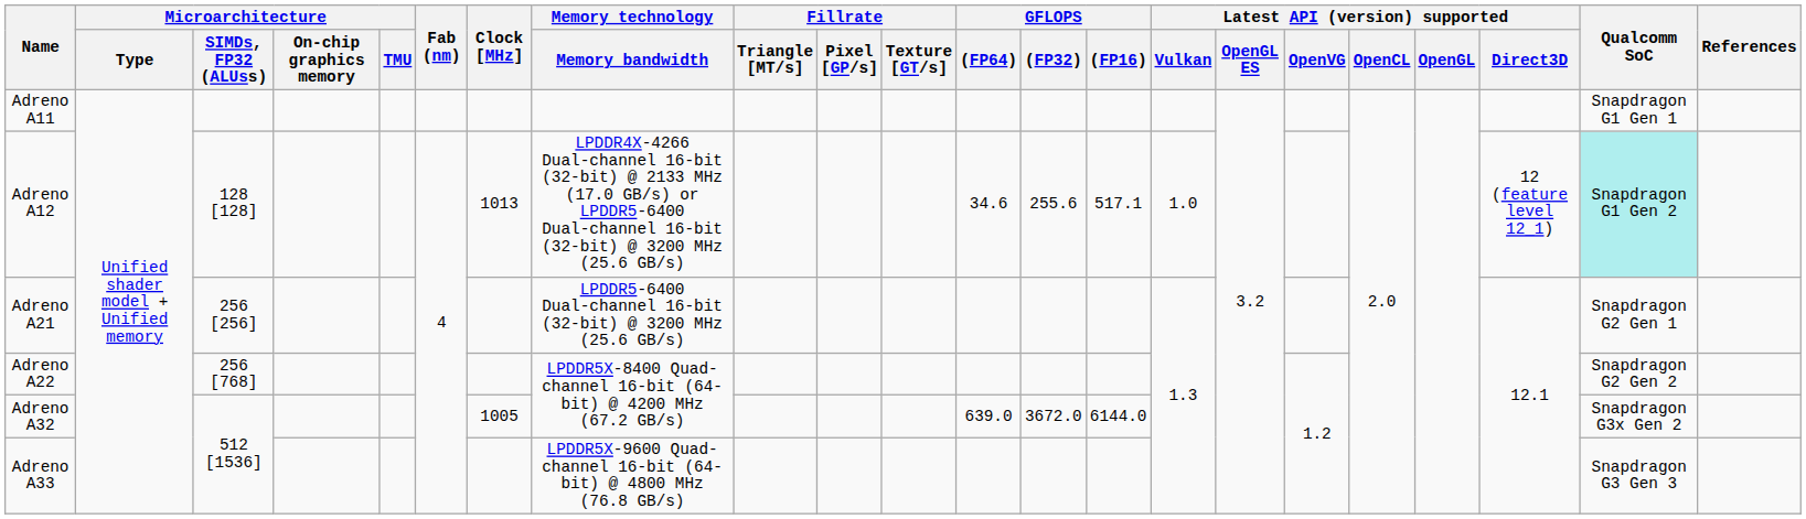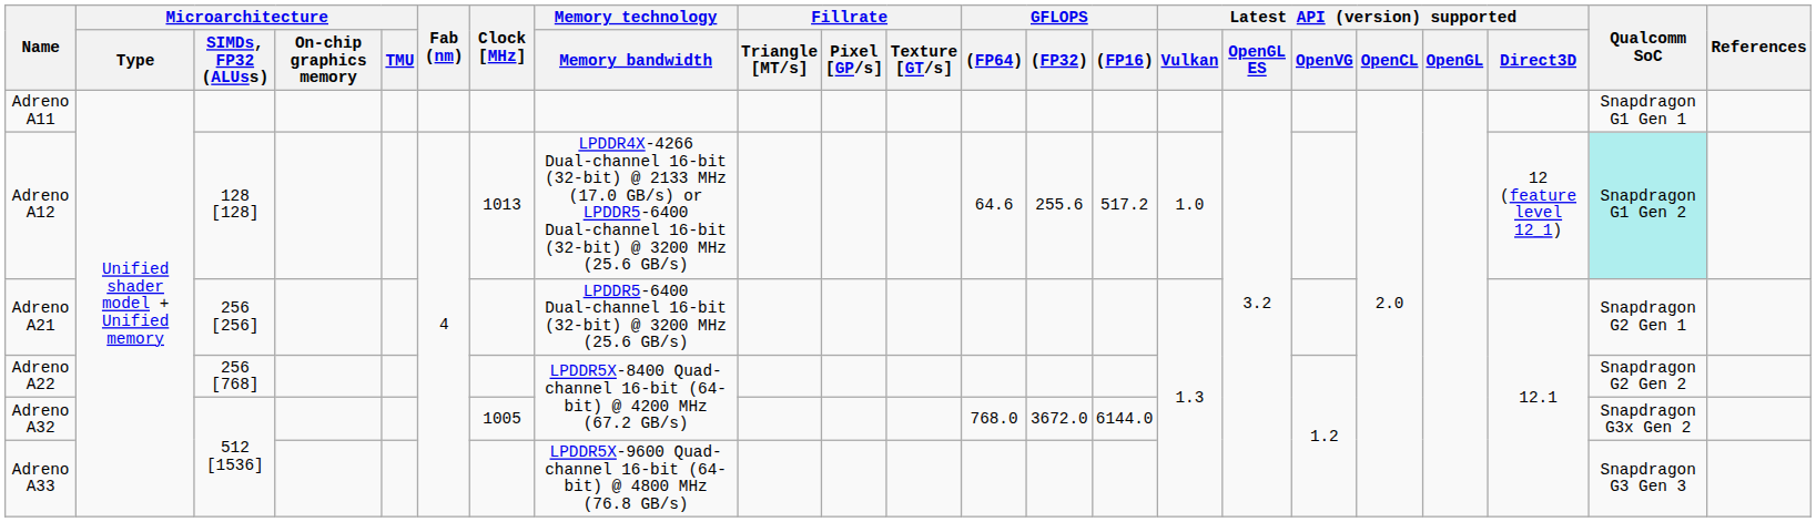 <table class="wikitable" style="font-size: 85%; text-align: center">
 <tr>
 <th rowspan="2">Name</th>
 <th colspan="4"><a href='#'>Microarchitecture</a></th>
 <th rowspan="2">Fab (<a href='#'>nm</a>)</th>
 <th rowspan="2">Clock [<a href='#'>MHz</a>]</th>
 <th><a href='#'>Memory technology</a></th>
 <th colspan="3"><a href='#'>Fillrate</a></th>
 <th colspan="3"><a href='#'>GFLOPS</a></th>
 <th colspan="6">Latest <a href='#'>API</a> (version) supported</th>
 <th rowspan="2">Qualcomm SoC</th>
 <th rowspan="2">References</th>
 </tr>
 <tr>
 <th>Type</th>
 <th><a href='#'>SIMDs</a>, <a href='#'>FP32</a><br>(<a href='#'>ALUs</a>s)<br></th>
 <th>On-chip graphics memory</th>
 <th><a href='#'>TMU</a></th>
 <th><a href='#'>Memory bandwidth</a></th>
 <th>Triangle<br>[MT/s]</th>
 <th>Pixel<br>[<a href='#'>GP</a>/s]</th>
 <th>Texture<br>[<a href='#'>GT</a>/s]</th>
 <th>(<a href='#'>FP64</a>)</th>
 <th>(<a href='#'>FP32</a>)</th>
 <th>(<a href='#'>FP16</a>)</th>
 <th><a href='#'>Vulkan</a></th>
 <th><a href='#'>OpenGL ES</a></th>
 <th><a href='#'>OpenVG</a></th>
 <th><a href='#'>OpenCL</a></th>
 <th><a href='#'>OpenGL</a></th>
 <th><a href='#'>Direct3D</a></th>
 </tr>
 <tr>
 <td>Adreno A11</td>
 <td rowspan="6"><a href='#'>Unified shader model</a> + <a href='#'>Unified memory</a></td>
 <td></td>
 <td></td>
 <td></td>
 <td></td>
 <td></td>
 <td></td>
 <td></td>
 <td></td>
 <td></td>
 <td></td>
 <td></td>
 <td></td>
 <td></td>
 <td rowspan="6">3.2</td>
 <td></td>
 <td rowspan="6">2.0</td>
 <td rowspan="6"></td>
 <td></td>
 <td>Snapdragon G1 Gen 1</td>
 <td></td>
 </tr>
 <tr>
 <td>Adreno A12</td>
 <td>128<br>[128]</td>
 <td></td>
 <td></td>
 <td rowspan="5">4</td>
 <td>1013</td>
 <td><a href='#'>LPDDR4X</a>-4266 Dual‑channel 16‑bit (32-bit) @ 2133 MHz (17.0 GB/s) or<br><a href='#'>LPDDR5</a>-6400 Dual‑channel 16‑bit (32-bit) @ 3200 MHz (25.6 GB/s)</td>
 <td></td>
 <td></td>
 <td></td>
-<td>34.6</td>
+<td>64.6</td>
 <td>255.6</td>
-<td>517.1</td>
+<td>517.2</td>
 <td>1.0</td>
 <td></td>
 <td>12 <br>(<a href='#'>feature level 12_1</a>)</td>
 <td style="background: paleturquoise;">Snapdragon G1 Gen 2</td>
 <td></td>
 </tr>
 <tr>
 <td>Adreno A21</td>
 <td>256<br>[256]</td>
 <td></td>
 <td></td>
 <td></td>
 <td><a href='#'>LPDDR5</a>-6400 Dual‑channel 16‑bit (32-bit) @ 3200 MHz (25.6 GB/s)</td>
 <td></td>
 <td></td>
 <td></td>
 <td></td>
 <td></td>
 <td></td>
 <td rowspan="4">1.3</td>
 <td></td>
 <td rowspan="4">12.1</td>
 <td>Snapdragon G2 Gen 1</td>
 <td></td>
 </tr>
 <tr>
 <td>Adreno A22</td>
 <td>256<br>[768]</td>
 <td></td>
 <td></td>
 <td></td>
 <td rowspan="2"><a href='#'>LPDDR5X</a>-8400 Quad-channel 16-bit (64-bit) @ 4200 MHz (67.2 GB/s)</td>
 <td></td>
 <td></td>
 <td></td>
 <td></td>
 <td></td>
 <td></td>
 <td rowspan="3">1.2</td>
 <td>Snapdragon G2 Gen 2</td>
 <td></td>
 </tr>
 <tr>
 <td>Adreno A32</td>
 <td rowspan="2">512<br>[1536]</td>
 <td></td>
 <td></td>
 <td>1005</td>
 <td></td>
 <td></td>
 <td></td>
-<td>639.0</td>
+<td>768.0</td>
 <td>3672.0</td>
 <td>6144.0</td>
 <td>Snapdragon G3x Gen 2</td>
 <td></td>
 </tr>
 <tr>
 <td>Adreno A33</td>
 <td></td>
 <td></td>
 <td></td>
 <td><a href='#'>LPDDR5X</a>-9600 Quad-channel 16-bit (64-bit) @ 4800 MHz (76.8 GB/s)</td>
 <td></td>
 <td></td>
 <td></td>
 <td></td>
 <td></td>
 <td></td>
 <td>Snapdragon G3 Gen 3</td>
 <td></td>
 </tr>
 </table>
